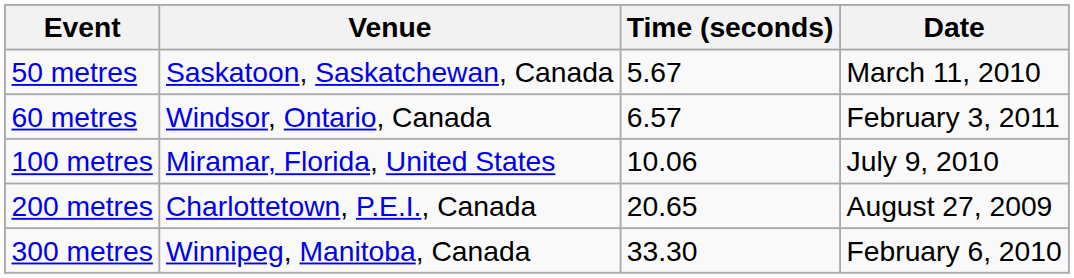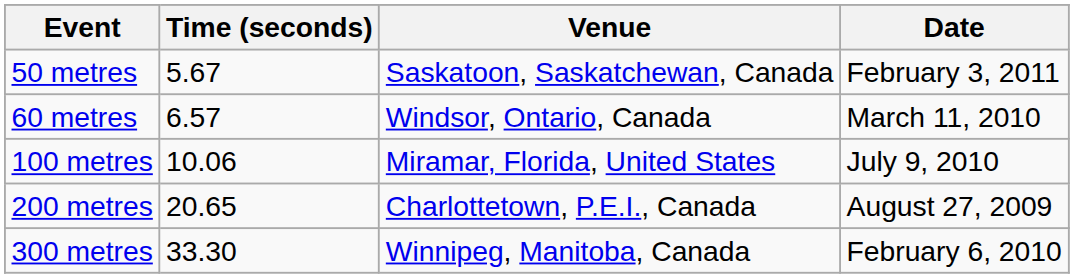 <table class="wikitable" style="border-collapse: collapse; font-size: 95%;">
 <tr>
 <th>Event</th>
+<th>Time (seconds)</th>
 <th>Venue</th>
-<th>Time (seconds)</th>
 <th>Date</th>
 </tr>
 <tr>
 <td><a href='#'>50 metres</a></td>
+<td>5.67</td>
 <td><a href='#'>Saskatoon</a>, <a href='#'>Saskatchewan</a>, Canada</td>
-<td>5.67</td>
+<td>February 3, 2011</td>
+</tr>
+<tr>
+<td><a href='#'>60 metres</a></td>
+<td>6.57</td>
+<td><a href='#'>Windsor</a>, <a href='#'>Ontario</a>, Canada</td>
 <td>March 11, 2010</td>
 </tr>
 <tr>
-<td><a href='#'>60 metres</a></td>
-<td><a href='#'>Windsor</a>, <a href='#'>Ontario</a>, Canada</td>
-<td>6.57</td>
-<td>February 3, 2011</td>
-</tr>
-<tr>
 <td><a href='#'>100 metres</a></td>
+<td>10.06</td>
 <td><a href='#'>Miramar, Florida</a>, <a href='#'>United States</a></td>
-<td>10.06</td>
 <td>July 9, 2010</td>
 </tr>
 <tr>
 <td><a href='#'>200 metres</a></td>
+<td>20.65</td>
 <td><a href='#'>Charlottetown</a>, <a href='#'>P.E.I.</a>, Canada</td>
-<td>20.65</td>
 <td>August 27, 2009</td>
 </tr>
 <tr>
 <td><a href='#'>300 metres</a></td>
+<td>33.30</td>
 <td><a href='#'>Winnipeg</a>, <a href='#'>Manitoba</a>, Canada</td>
-<td>33.30</td>
 <td>February 6, 2010</td>
 </tr>
 </table>
